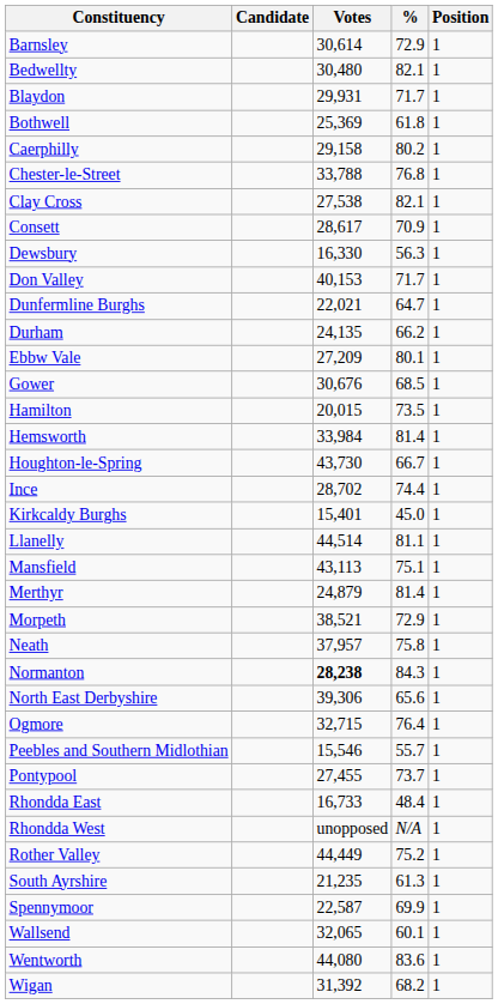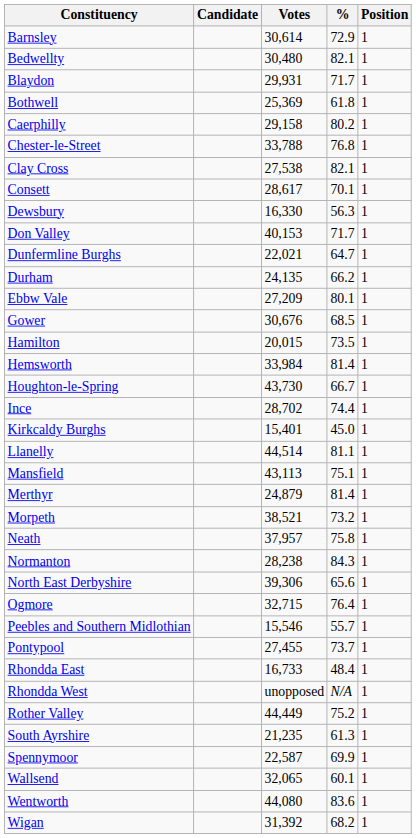 <table class="wikitable sortable">
 <tr>
 <th>Constituency</th>
 <th>Candidate</th>
 <th>Votes</th>
 <th>%</th>
 <th>Position</th>
 </tr>
 <tr>
 <td><a href='#'>Barnsley</a></td>
 <td></td>
 <td>30,614</td>
 <td>72.9</td>
 <td>1</td>
 </tr>
 <tr>
 <td><a href='#'>Bedwellty</a></td>
 <td></td>
 <td>30,480</td>
 <td>82.1</td>
 <td>1</td>
 </tr>
 <tr>
 <td><a href='#'>Blaydon</a></td>
 <td></td>
 <td>29,931</td>
 <td>71.7</td>
 <td>1</td>
 </tr>
 <tr>
 <td><a href='#'>Bothwell</a></td>
 <td></td>
 <td>25,369</td>
 <td>61.8</td>
 <td>1</td>
 </tr>
 <tr>
 <td><a href='#'>Caerphilly</a></td>
 <td></td>
 <td>29,158</td>
 <td>80.2</td>
 <td>1</td>
 </tr>
 <tr>
 <td><a href='#'>Chester-le-Street</a></td>
 <td></td>
 <td>33,788</td>
 <td>76.8</td>
 <td>1</td>
 </tr>
 <tr>
 <td><a href='#'>Clay Cross</a></td>
 <td></td>
 <td>27,538</td>
 <td>82.1</td>
 <td>1</td>
 </tr>
 <tr>
 <td><a href='#'>Consett</a></td>
 <td></td>
 <td>28,617</td>
-<td>70.9</td>
+<td>70.1</td>
 <td>1</td>
 </tr>
 <tr>
 <td><a href='#'>Dewsbury</a></td>
 <td></td>
 <td>16,330</td>
 <td>56.3</td>
 <td>1</td>
 </tr>
 <tr>
 <td><a href='#'>Don Valley</a></td>
 <td></td>
 <td>40,153</td>
 <td>71.7</td>
 <td>1</td>
 </tr>
 <tr>
 <td><a href='#'>Dunfermline Burghs</a></td>
 <td></td>
 <td>22,021</td>
 <td>64.7</td>
 <td>1</td>
 </tr>
 <tr>
 <td><a href='#'>Durham</a></td>
 <td></td>
 <td>24,135</td>
 <td>66.2</td>
 <td>1</td>
 </tr>
 <tr>
 <td><a href='#'>Ebbw Vale</a></td>
 <td></td>
 <td>27,209</td>
 <td>80.1</td>
 <td>1</td>
 </tr>
 <tr>
 <td><a href='#'>Gower</a></td>
 <td></td>
 <td>30,676</td>
 <td>68.5</td>
 <td>1</td>
 </tr>
 <tr>
 <td><a href='#'>Hamilton</a></td>
 <td></td>
 <td>20,015</td>
 <td>73.5</td>
 <td>1</td>
 </tr>
 <tr>
 <td><a href='#'>Hemsworth</a></td>
 <td></td>
 <td>33,984</td>
 <td>81.4</td>
 <td>1</td>
 </tr>
 <tr>
 <td><a href='#'>Houghton-le-Spring</a></td>
 <td></td>
 <td>43,730</td>
 <td>66.7</td>
 <td>1</td>
 </tr>
 <tr>
 <td><a href='#'>Ince</a></td>
 <td></td>
 <td>28,702</td>
 <td>74.4</td>
 <td>1</td>
 </tr>
 <tr>
 <td><a href='#'>Kirkcaldy Burghs</a></td>
 <td></td>
 <td>15,401</td>
 <td>45.0</td>
 <td>1</td>
 </tr>
 <tr>
 <td><a href='#'>Llanelly</a></td>
 <td></td>
 <td>44,514</td>
 <td>81.1</td>
 <td>1</td>
 </tr>
 <tr>
 <td><a href='#'>Mansfield</a></td>
 <td></td>
 <td>43,113</td>
 <td>75.1</td>
 <td>1</td>
 </tr>
 <tr>
 <td><a href='#'>Merthyr</a></td>
 <td></td>
 <td>24,879</td>
 <td>81.4</td>
 <td>1</td>
 </tr>
 <tr>
 <td><a href='#'>Morpeth</a></td>
 <td></td>
 <td>38,521</td>
-<td>72.9</td>
+<td>73.2</td>
 <td>1</td>
 </tr>
 <tr>
 <td><a href='#'>Neath</a></td>
 <td></td>
 <td>37,957</td>
 <td>75.8</td>
 <td>1</td>
 </tr>
 <tr>
 <td><a href='#'>Normanton</a></td>
 <td></td>
-<td><strong>28,238</strong></td>
+<td>28,238</td>
 <td>84.3</td>
 <td>1</td>
 </tr>
 <tr>
 <td><a href='#'>North East Derbyshire</a></td>
 <td></td>
 <td>39,306</td>
 <td>65.6</td>
 <td>1</td>
 </tr>
 <tr>
 <td><a href='#'>Ogmore</a></td>
 <td></td>
 <td>32,715</td>
 <td>76.4</td>
 <td>1</td>
 </tr>
 <tr>
 <td><a href='#'>Peebles and Southern Midlothian</a></td>
 <td></td>
 <td>15,546</td>
 <td>55.7</td>
 <td>1</td>
 </tr>
 <tr>
 <td><a href='#'>Pontypool</a></td>
 <td></td>
 <td>27,455</td>
 <td>73.7</td>
 <td>1</td>
 </tr>
 <tr>
 <td><a href='#'>Rhondda East</a></td>
 <td></td>
 <td>16,733</td>
 <td>48.4</td>
 <td>1</td>
 </tr>
 <tr>
 <td><a href='#'>Rhondda West</a></td>
 <td></td>
 <td>unopposed</td>
 <td><em>N/A</em></td>
 <td>1</td>
 </tr>
 <tr>
 <td><a href='#'>Rother Valley</a></td>
 <td></td>
 <td>44,449</td>
 <td>75.2</td>
 <td>1</td>
 </tr>
 <tr>
 <td><a href='#'>South Ayrshire</a></td>
 <td></td>
 <td>21,235</td>
 <td>61.3</td>
 <td>1</td>
 </tr>
 <tr>
 <td><a href='#'>Spennymoor</a></td>
 <td></td>
 <td>22,587</td>
 <td>69.9</td>
 <td>1</td>
 </tr>
 <tr>
 <td><a href='#'>Wallsend</a></td>
 <td></td>
 <td>32,065</td>
 <td>60.1</td>
 <td>1</td>
 </tr>
 <tr>
 <td><a href='#'>Wentworth</a></td>
 <td></td>
 <td>44,080</td>
 <td>83.6</td>
 <td>1</td>
 </tr>
 <tr>
 <td><a href='#'>Wigan</a></td>
 <td></td>
 <td>31,392</td>
 <td>68.2</td>
 <td>1</td>
 </tr>
 </table>
